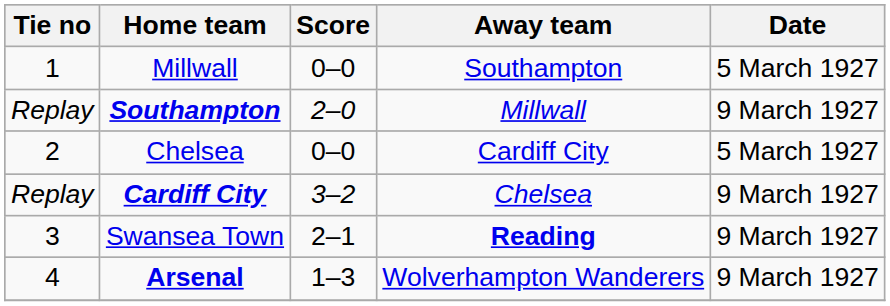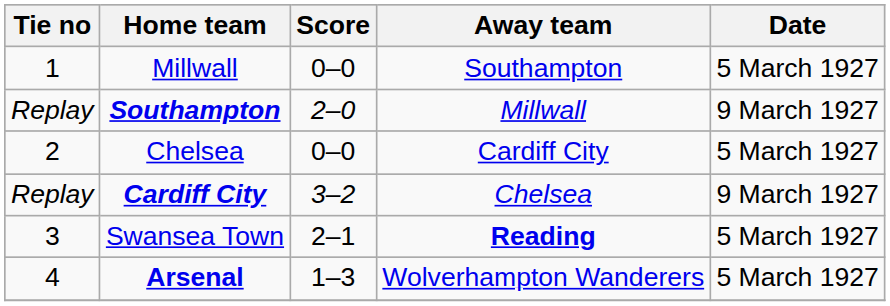 <table class="wikitable" style="text-align: center">
 <tr>
 <th>Tie no</th>
 <th>Home team</th>
 <th>Score</th>
 <th>Away team</th>
 <th>Date</th>
 </tr>
 <tr>
 <td>1</td>
 <td><a href='#'>Millwall</a></td>
 <td>0–0</td>
 <td><a href='#'>Southampton</a></td>
 <td>5 March 1927</td>
 </tr>
 <tr>
 <td><em>Replay</em></td>
 <td><strong><em><a href='#'>Southampton</a></em></strong></td>
 <td><em>2–0</em></td>
 <td><em><a href='#'>Millwall</a></em></td>
 <td>9 March 1927</td>
 </tr>
 <tr>
 <td>2</td>
 <td><a href='#'>Chelsea</a></td>
 <td>0–0</td>
 <td><a href='#'>Cardiff City</a></td>
 <td>5 March 1927</td>
 </tr>
 <tr>
 <td><em>Replay</em></td>
 <td><strong><em><a href='#'>Cardiff City</a></em></strong></td>
 <td><em>3–2</em></td>
 <td><em><a href='#'>Chelsea</a></em></td>
 <td>9 March 1927</td>
 </tr>
 <tr>
 <td>3</td>
 <td><a href='#'>Swansea Town</a></td>
 <td>2–1</td>
 <td><strong><a href='#'>Reading</a></strong></td>
-<td>9 March 1927</td>
+<td>5 March 1927</td>
 </tr>
 <tr>
 <td>4</td>
 <td><strong><a href='#'>Arsenal</a></strong></td>
 <td>1–3</td>
 <td><a href='#'>Wolverhampton Wanderers</a></td>
-<td>9 March 1927</td>
+<td>5 March 1927</td>
 </tr>
 <tr>
 </tr>
 </table>
